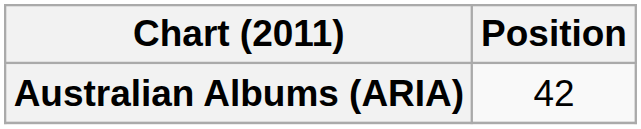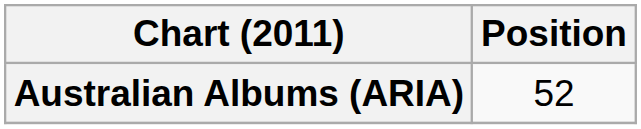 <table class="wikitable plainrowheaders">
 <tr>
 <th scope="col">Chart (2011)</th>
 <th scope="col">Position</th>
 </tr>
 <tr>
 <th scope="row">Australian Albums (ARIA)</th>
-<td style="text-align:center;">42</td>
+<td style="text-align:center;">52</td>
 </tr>
 <tr>
 </tr>
 </table>
